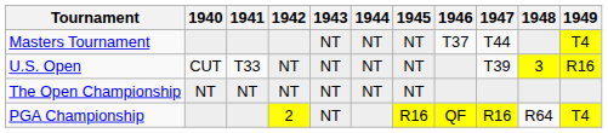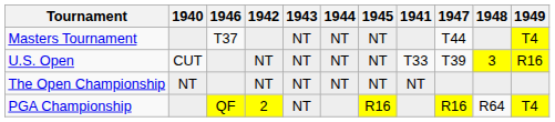 <table class="wikitable" style="font-size:95%;text-align:center;">
 <tr>
 <th>Tournament</th>
 <th>1940</th>
-<th>1941</th>
+<th>1946</th>
 <th>1942</th>
 <th>1943</th>
 <th>1944</th>
 <th>1945</th>
-<th>1946</th>
+<th>1941</th>
 <th>1947</th>
 <th>1948</th>
 <th>1949</th>
 </tr>
 <tr>
 <td align=left><a href='#'>Masters Tournament</a></td>
 <td style="background:#eeeeee;"></td>
-<td style="background:#eeeeee;"></td>
+<td>T37</td>
 <td style="background:#eeeeee;"></td>
 <td style="background:#eeeeee;">NT</td>
 <td style="background:#eeeeee;">NT</td>
 <td style="background:#eeeeee;">NT</td>
-<td>T37</td>
+<td style="background:#eeeeee;"></td>
 <td>T44</td>
 <td style="background:#eeeeee;"></td>
 <td style="background:yellow;">T4</td>
 </tr>
 <tr>
 <td align=left><a href='#'>U.S. Open</a></td>
 <td>CUT</td>
-<td>T33</td>
+<td style="background:#eeeeee;"></td>
 <td style="background:#eeeeee;">NT</td>
 <td style="background:#eeeeee;">NT</td>
 <td style="background:#eeeeee;">NT</td>
 <td style="background:#eeeeee;">NT</td>
-<td style="background:#eeeeee;"></td>
+<td>T33</td>
 <td>T39</td>
 <td style="background:yellow;">3</td>
 <td style="background:yellow;">R16</td>
 </tr>
 <tr>
 <td align=left><a href='#'>The Open Championship</a></td>
 <td style="background:#eeeeee;">NT</td>
+<td style="background:#eeeeee;"></td>
 <td style="background:#eeeeee;">NT</td>
 <td style="background:#eeeeee;">NT</td>
 <td style="background:#eeeeee;">NT</td>
 <td style="background:#eeeeee;">NT</td>
 <td style="background:#eeeeee;">NT</td>
 <td style="background:#eeeeee;"></td>
 <td style="background:#eeeeee;"></td>
 <td style="background:#eeeeee;"></td>
-<td style="background:#eeeeee;"></td>
 </tr>
 <tr>
 <td align=left><a href='#'>PGA Championship</a></td>
 <td style="background:#eeeeee;"></td>
-<td style="background:#eeeeee;"></td>
+<td style="background:yellow;">QF</td>
 <td style="background:yellow;">2</td>
 <td style="background:#eeeeee;">NT</td>
 <td style="background:#eeeeee;"></td>
 <td style="background:yellow;">R16</td>
-<td style="background:yellow;">QF</td>
+<td style="background:#eeeeee;"></td>
 <td style="background:yellow;">R16</td>
 <td>R64</td>
 <td style="background:yellow;">T4</td>
 </tr>
 </table>
